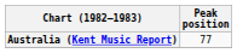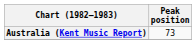 <table class="wikitable plainrowheaders" style="text-align:center">
 <tr>
 <th>Chart (1982–1983)</th>
 <th>Peak<br>position</th>
 </tr>
 <tr>
 <th scope="row">Australia (<a href='#'>Kent Music Report</a>)</th>
-<td>77</td>
+<td>73</td>
 </tr>
 <tr>
 </tr>
 </table>
